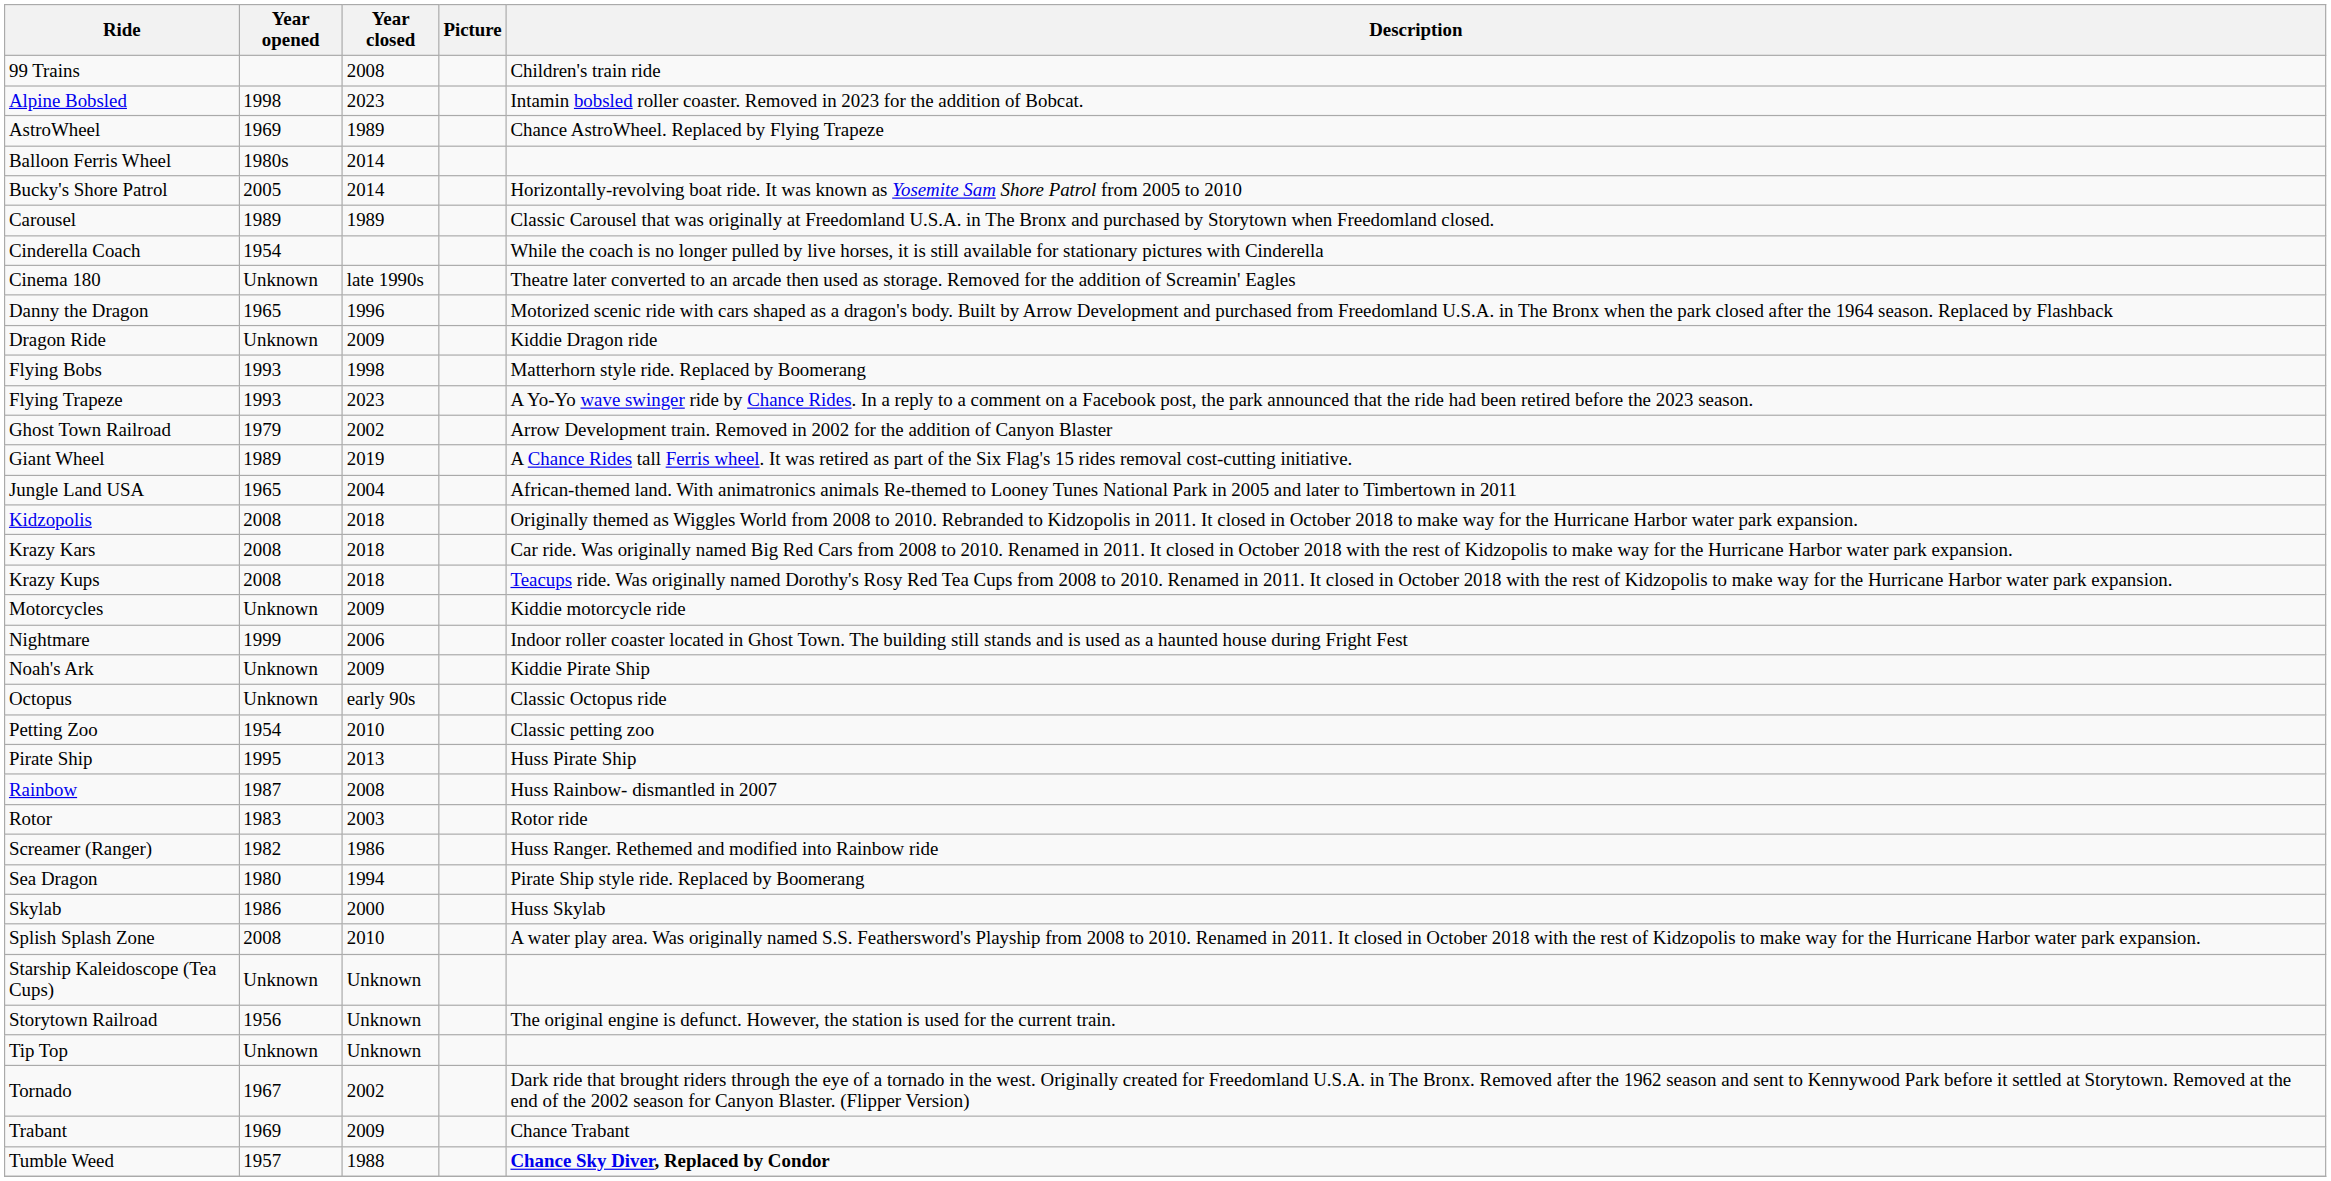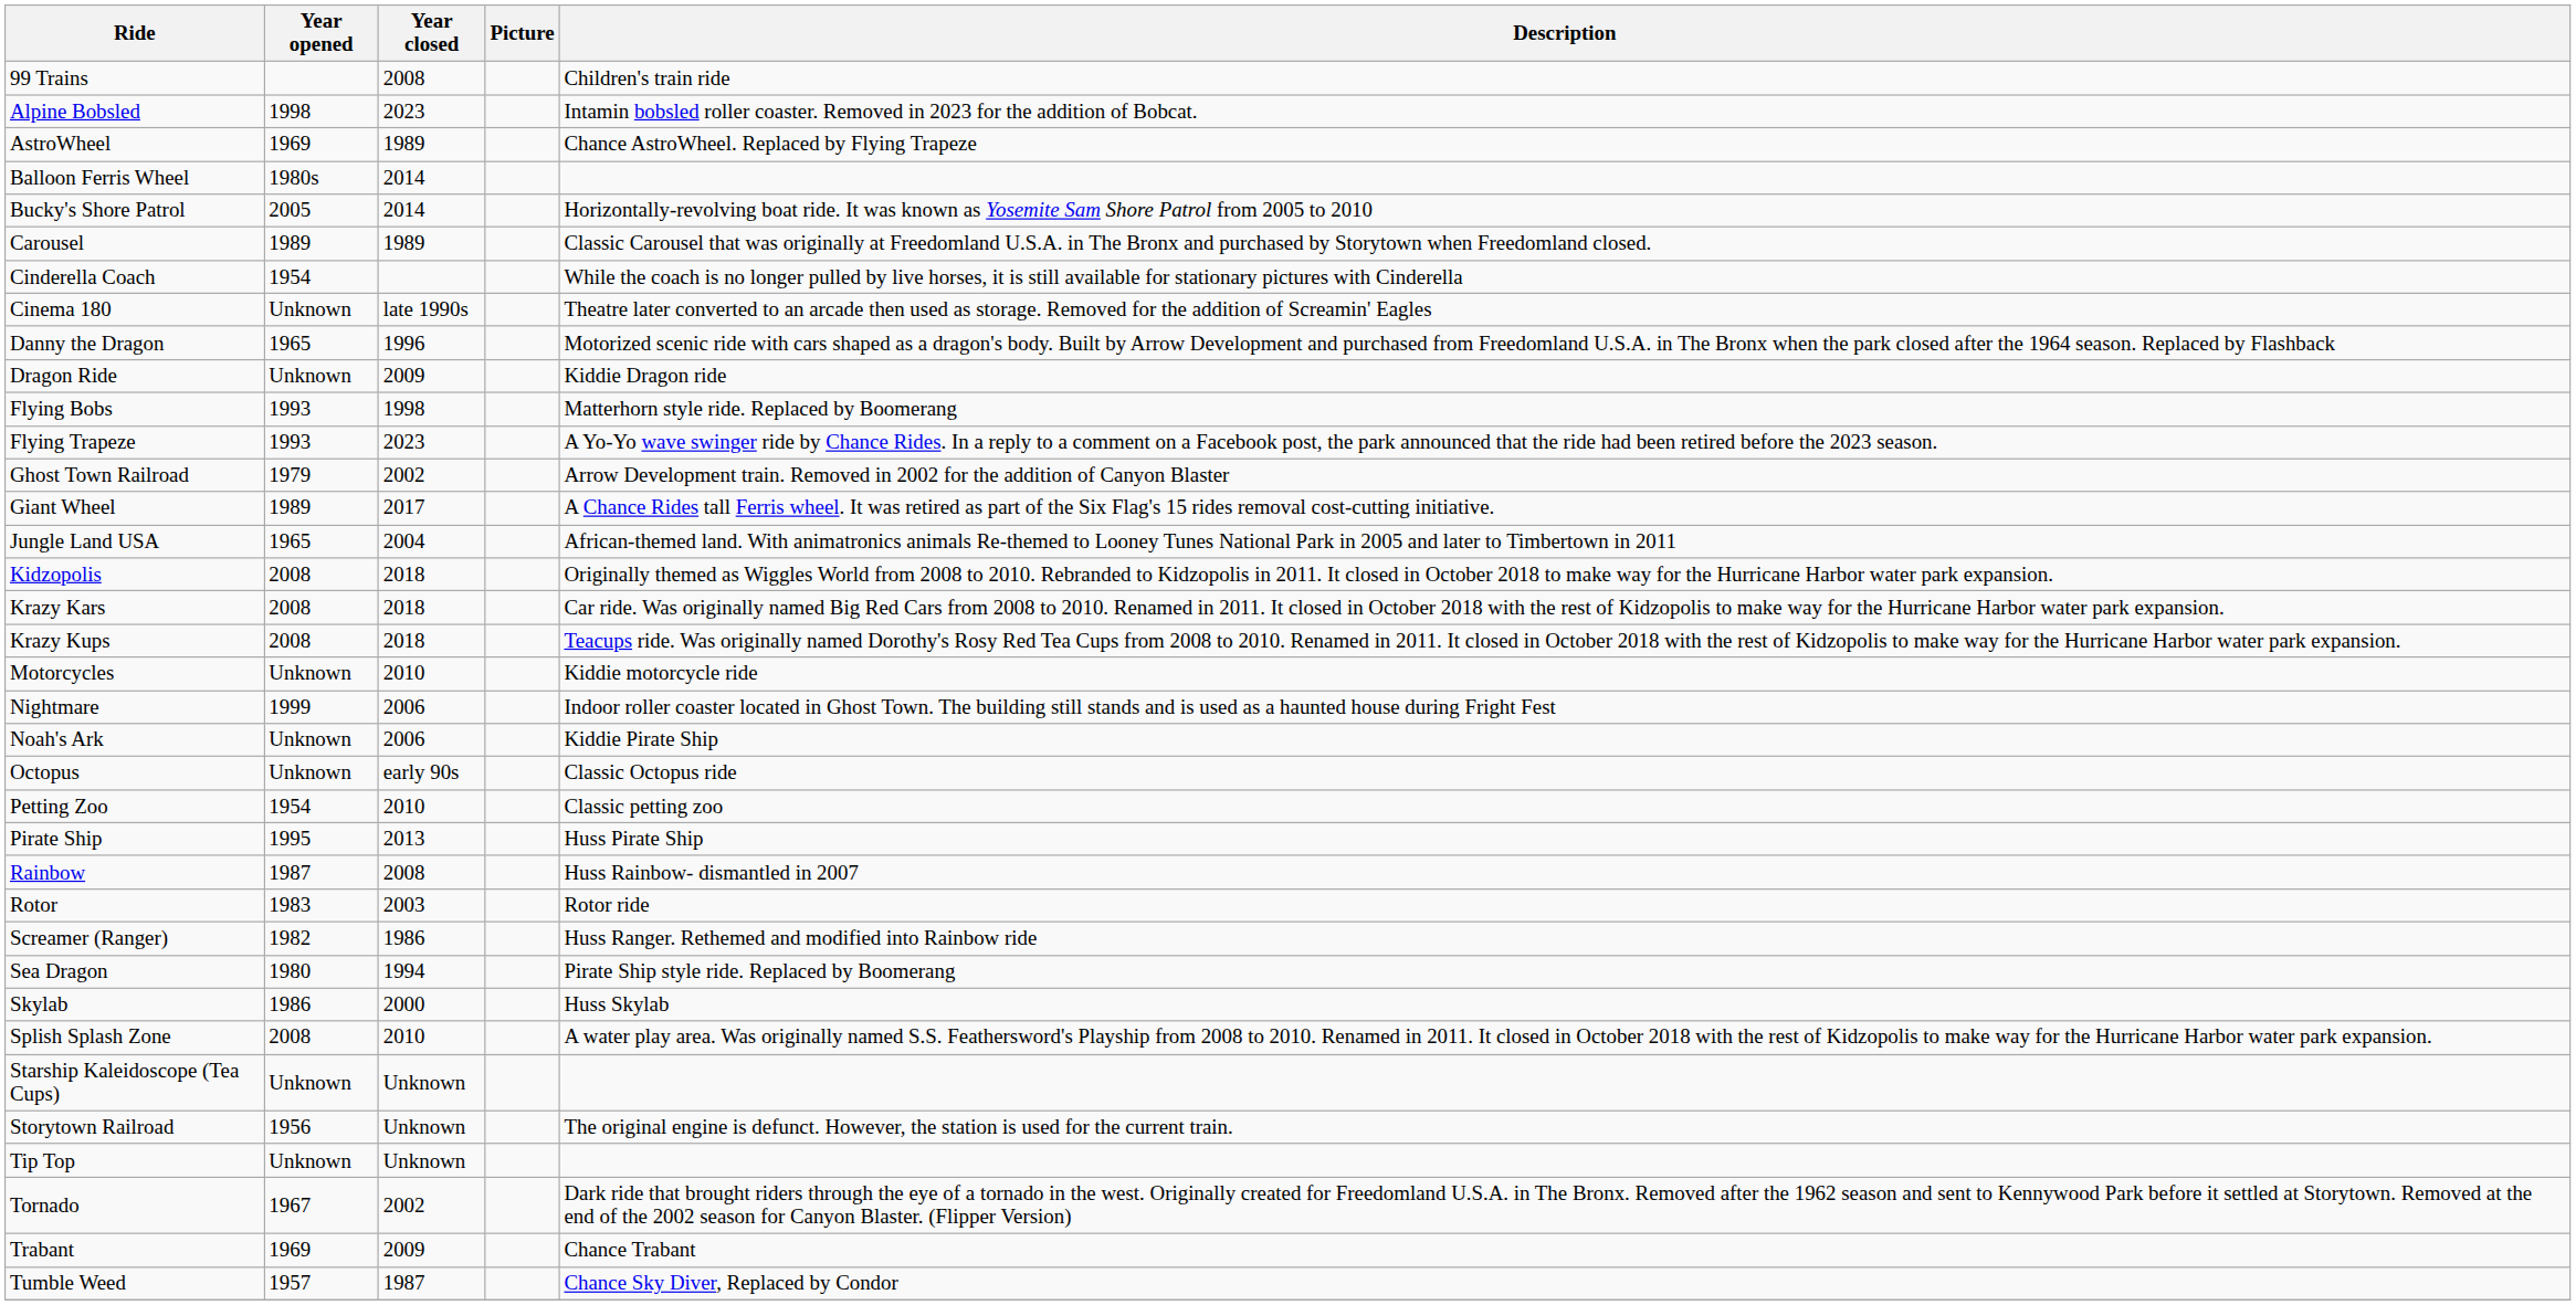 <table class="wikitable sortable">
 <tr>
 <th>Ride</th>
 <th>Year opened</th>
 <th>Year closed</th>
 <th>Picture</th>
 <th>Description</th>
 </tr>
 <tr>
 <td>99 Trains</td>
 <td></td>
 <td>2008</td>
 <td></td>
 <td>Children's train ride</td>
 </tr>
 <tr>
 <td><a href='#'>Alpine Bobsled</a></td>
 <td>1998</td>
 <td>2023</td>
 <td></td>
 <td>Intamin <a href='#'>bobsled</a> roller coaster. Removed in 2023 for the addition of Bobcat.</td>
 </tr>
 <tr>
 <td>AstroWheel</td>
 <td>1969</td>
 <td>1989</td>
 <td></td>
 <td>Chance AstroWheel. Replaced by Flying Trapeze</td>
 </tr>
 <tr>
 <td>Balloon Ferris Wheel</td>
 <td>1980s</td>
 <td>2014</td>
 <td></td>
 </tr>
 <tr>
 <td>Bucky's Shore Patrol</td>
 <td>2005</td>
 <td>2014</td>
 <td></td>
 <td>Horizontally-revolving boat ride. It was known as <em><a href='#'>Yosemite Sam</a> Shore Patrol</em> from 2005 to 2010</td>
 </tr>
 <tr>
 <td>Carousel</td>
 <td>1989</td>
 <td>1989</td>
 <td></td>
 <td>Classic Carousel that was originally at Freedomland U.S.A. in The Bronx and purchased by Storytown when Freedomland closed.</td>
 </tr>
 <tr>
 <td>Cinderella Coach</td>
 <td>1954</td>
 <td></td>
 <td></td>
 <td>While the coach is no longer pulled by live horses, it is still available for stationary pictures with Cinderella</td>
 </tr>
 <tr>
 <td>Cinema 180</td>
 <td>Unknown</td>
 <td>late 1990s</td>
 <td></td>
 <td>Theatre later converted to an arcade then used as storage. Removed for the addition of Screamin' Eagles</td>
 </tr>
 <tr>
 <td>Danny the Dragon</td>
 <td>1965</td>
 <td>1996</td>
 <td></td>
 <td>Motorized scenic ride with cars shaped as a dragon's body. Built by Arrow Development and purchased from Freedomland U.S.A. in The Bronx when the park closed after the 1964 season. Replaced by Flashback</td>
 </tr>
 <tr>
 <td>Dragon Ride</td>
 <td>Unknown</td>
 <td>2009</td>
 <td></td>
 <td>Kiddie Dragon ride</td>
 </tr>
 <tr>
 <td>Flying Bobs</td>
 <td>1993</td>
 <td>1998</td>
 <td></td>
 <td>Matterhorn style ride. Replaced by Boomerang</td>
 </tr>
 <tr>
 <td>Flying Trapeze</td>
 <td>1993</td>
 <td>2023</td>
 <td></td>
 <td>A Yo-Yo <a href='#'>wave swinger</a> ride by <a href='#'>Chance Rides</a>. In a reply to a comment on a Facebook post, the park announced that the ride had been retired before the 2023 season.</td>
 </tr>
 <tr>
 <td>Ghost Town Railroad</td>
 <td>1979</td>
 <td>2002</td>
 <td></td>
 <td>Arrow Development train. Removed in 2002 for the addition of Canyon Blaster</td>
 </tr>
 <tr>
 <td>Giant Wheel</td>
 <td>1989</td>
-<td>2019</td>
+<td>2017</td>
 <td></td>
 <td>A <a href='#'>Chance Rides</a>  tall <a href='#'>Ferris wheel</a>. It was retired as part of the Six Flag's 15 rides removal cost-cutting initiative.</td>
 </tr>
 <tr>
 <td>Jungle Land USA</td>
 <td>1965</td>
 <td>2004</td>
 <td></td>
 <td>African-themed land. With  animatronics animals Re-themed to Looney Tunes National Park in 2005 and later to Timbertown in 2011</td>
 </tr>
 <tr>
 <td><a href='#'>Kidzopolis</a></td>
 <td>2008</td>
 <td>2018</td>
 <td></td>
 <td>Originally themed as Wiggles World from 2008 to 2010. Rebranded to Kidzopolis in 2011. It closed in October 2018 to make way for the Hurricane Harbor water park expansion.</td>
 </tr>
 <tr>
 <td>Krazy Kars</td>
 <td>2008</td>
 <td>2018</td>
 <td></td>
 <td>Car ride. Was originally named Big Red Cars from 2008 to 2010. Renamed in 2011. It closed in October 2018 with the rest of Kidzopolis to make way for the Hurricane Harbor water park expansion.</td>
 </tr>
 <tr>
 <td>Krazy Kups</td>
 <td>2008</td>
 <td>2018</td>
 <td></td>
 <td><a href='#'>Teacups</a> ride. Was originally named Dorothy's Rosy Red Tea Cups from 2008 to 2010. Renamed in 2011. It closed in October 2018 with the rest of Kidzopolis to make way for the Hurricane Harbor water park expansion.</td>
 </tr>
 <tr>
 <td>Motorcycles</td>
 <td>Unknown</td>
-<td>2009</td>
+<td>2010</td>
 <td></td>
 <td>Kiddie motorcycle ride</td>
 </tr>
 <tr>
 <td>Nightmare</td>
 <td>1999</td>
 <td>2006</td>
 <td></td>
 <td>Indoor roller coaster located in Ghost Town. The building still stands and is used as a haunted house during Fright Fest</td>
 </tr>
 <tr>
 <td>Noah's Ark</td>
 <td>Unknown</td>
-<td>2009</td>
+<td>2006</td>
 <td></td>
 <td>Kiddie Pirate Ship</td>
 </tr>
 <tr>
 <td>Octopus</td>
 <td>Unknown</td>
 <td>early 90s</td>
 <td></td>
 <td>Classic Octopus ride</td>
 </tr>
 <tr>
 <td>Petting Zoo</td>
 <td>1954</td>
 <td>2010</td>
 <td></td>
 <td>Classic petting zoo</td>
 </tr>
 <tr>
 <td>Pirate Ship</td>
 <td>1995</td>
 <td>2013</td>
 <td></td>
 <td>Huss Pirate Ship</td>
 </tr>
 <tr>
 <td><a href='#'>Rainbow</a></td>
 <td>1987</td>
 <td>2008</td>
 <td></td>
 <td>Huss Rainbow- dismantled in 2007</td>
 </tr>
 <tr>
 <td>Rotor</td>
 <td>1983</td>
 <td>2003</td>
 <td></td>
 <td>Rotor ride</td>
 </tr>
 <tr>
 <td>Screamer (Ranger)</td>
 <td>1982</td>
 <td>1986</td>
 <td></td>
 <td>Huss Ranger. Rethemed and modified into Rainbow ride</td>
 </tr>
 <tr>
 <td>Sea Dragon</td>
 <td>1980</td>
 <td>1994</td>
 <td></td>
 <td>Pirate Ship style ride. Replaced by Boomerang</td>
 </tr>
 <tr>
 <td>Skylab</td>
 <td>1986</td>
 <td>2000</td>
 <td></td>
 <td>Huss Skylab</td>
 </tr>
 <tr>
 <td>Splish Splash Zone</td>
 <td>2008</td>
 <td>2010</td>
 <td></td>
 <td>A water play area. Was originally named S.S. Feathersword's Playship from 2008 to 2010. Renamed in 2011. It closed in October 2018 with the rest of Kidzopolis to make way for the Hurricane Harbor water park expansion.</td>
 </tr>
 <tr>
 <td>Starship Kaleidoscope (Tea Cups)</td>
 <td>Unknown</td>
 <td>Unknown</td>
 <td></td>
 <td></td>
 </tr>
 <tr>
 <td>Storytown Railroad</td>
 <td>1956</td>
 <td>Unknown</td>
 <td></td>
 <td>The original engine is defunct. However, the station is used for the current train.</td>
 </tr>
 <tr>
 <td>Tip Top</td>
 <td>Unknown</td>
 <td>Unknown</td>
 <td></td>
 <td></td>
 </tr>
 <tr>
 <td>Tornado</td>
 <td>1967</td>
 <td>2002</td>
 <td></td>
 <td>Dark ride that brought riders through the eye of a tornado in the west. Originally created for Freedomland U.S.A. in The Bronx. Removed after the 1962 season and sent to Kennywood Park before it settled at Storytown. Removed at the end of the 2002 season for Canyon Blaster. (Flipper Version)</td>
 </tr>
 <tr>
 <td>Trabant</td>
 <td>1969</td>
 <td>2009</td>
 <td></td>
 <td>Chance Trabant</td>
 </tr>
 <tr>
 <td>Tumble Weed</td>
 <td>1957</td>
-<td>1988</td>
+<td>1987</td>
 <td></td>
-<td><strong><a href='#'>Chance Sky Diver</a>, Replaced by Condor</strong></td>
+<td><a href='#'>Chance Sky Diver</a>, Replaced by Condor</td>
 </tr>
 <tr>
 </tr>
 </table>
